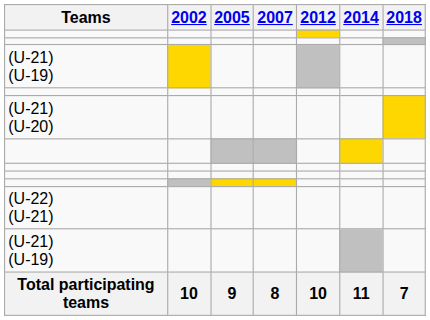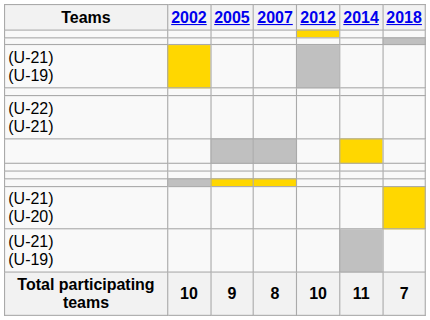 <table class="wikitable" style="text-align:center; font-size:90%">
 <tr>
 <th width=140>Teams</th>
 <th><a href='#'>2002</a></th>
 <th><a href='#'>2005</a></th>
 <th><a href='#'>2007</a></th>
 <th><a href='#'>2012</a></th>
 <th><a href='#'>2014</a></th>
 <th><a href='#'>2018</a></th>
 </tr>
 <tr>
 <td align=left></td>
 <td></td>
 <td></td>
 <td></td>
 <td style="background:Gold;"></td>
 <td></td>
 <td></td>
 </tr>
 <tr>
 <td align=left></td>
 <td></td>
 <td></td>
 <td></td>
 <td></td>
 <td></td>
 <td style="background:Silver;"></td>
 </tr>
 <tr>
 <td align=left> (U-21)<br> (U-19)</td>
 <td style="background:Gold;"></td>
 <td></td>
 <td></td>
 <td style="background:Silver;"></td>
 <td></td>
 <td></td>
 </tr>
 <tr>
 <td align=left></td>
 <td></td>
 <td></td>
 <td></td>
 <td></td>
 <td></td>
 <td></td>
 </tr>
 <tr>
-<td align=left> (U-21)<br> (U-20)</td>
+<td align=left> (U-22)<br> (U-21)</td>
 <td></td>
 <td></td>
 <td></td>
 <td></td>
 <td></td>
-<td style="background:Gold;"></td>
+<td></td>
 </tr>
 <tr>
 <td align=left><br></td>
 <td></td>
 <td style="background:Silver;"></td>
 <td style="background:Silver;"></td>
 <td></td>
 <td style="background:Gold;"></td>
 <td></td>
 </tr>
 <tr>
 <td align=left></td>
 <td></td>
 <td></td>
 <td></td>
 <td></td>
 <td></td>
 <td></td>
 </tr>
 <tr>
 <td align=left></td>
 <td></td>
 <td></td>
 <td></td>
 <td></td>
 <td></td>
 <td></td>
 </tr>
 <tr>
 <td align=left></td>
 <td style="background:Silver;"></td>
 <td style="background:Gold;"></td>
 <td style="background:Gold;"></td>
 <td></td>
 <td></td>
 <td></td>
 </tr>
 <tr>
-<td align=left> (U-22)<br> (U-21)</td>
+<td align=left> (U-21)<br> (U-20)</td>
 <td></td>
 <td></td>
 <td></td>
 <td></td>
 <td></td>
-<td></td>
+<td style="background:Gold;"></td>
 </tr>
 <tr>
 <td align=left> (U-21)<br> (U-19)</td>
 <td></td>
 <td></td>
 <td></td>
 <td></td>
 <td style="background:Silver;"></td>
 <td></td>
 </tr>
 <tr>
 <th>Total participating teams</th>
 <th>10</th>
 <th>9</th>
 <th>8</th>
 <th>10</th>
 <th>11</th>
 <th>7</th>
 </tr>
 </table>
